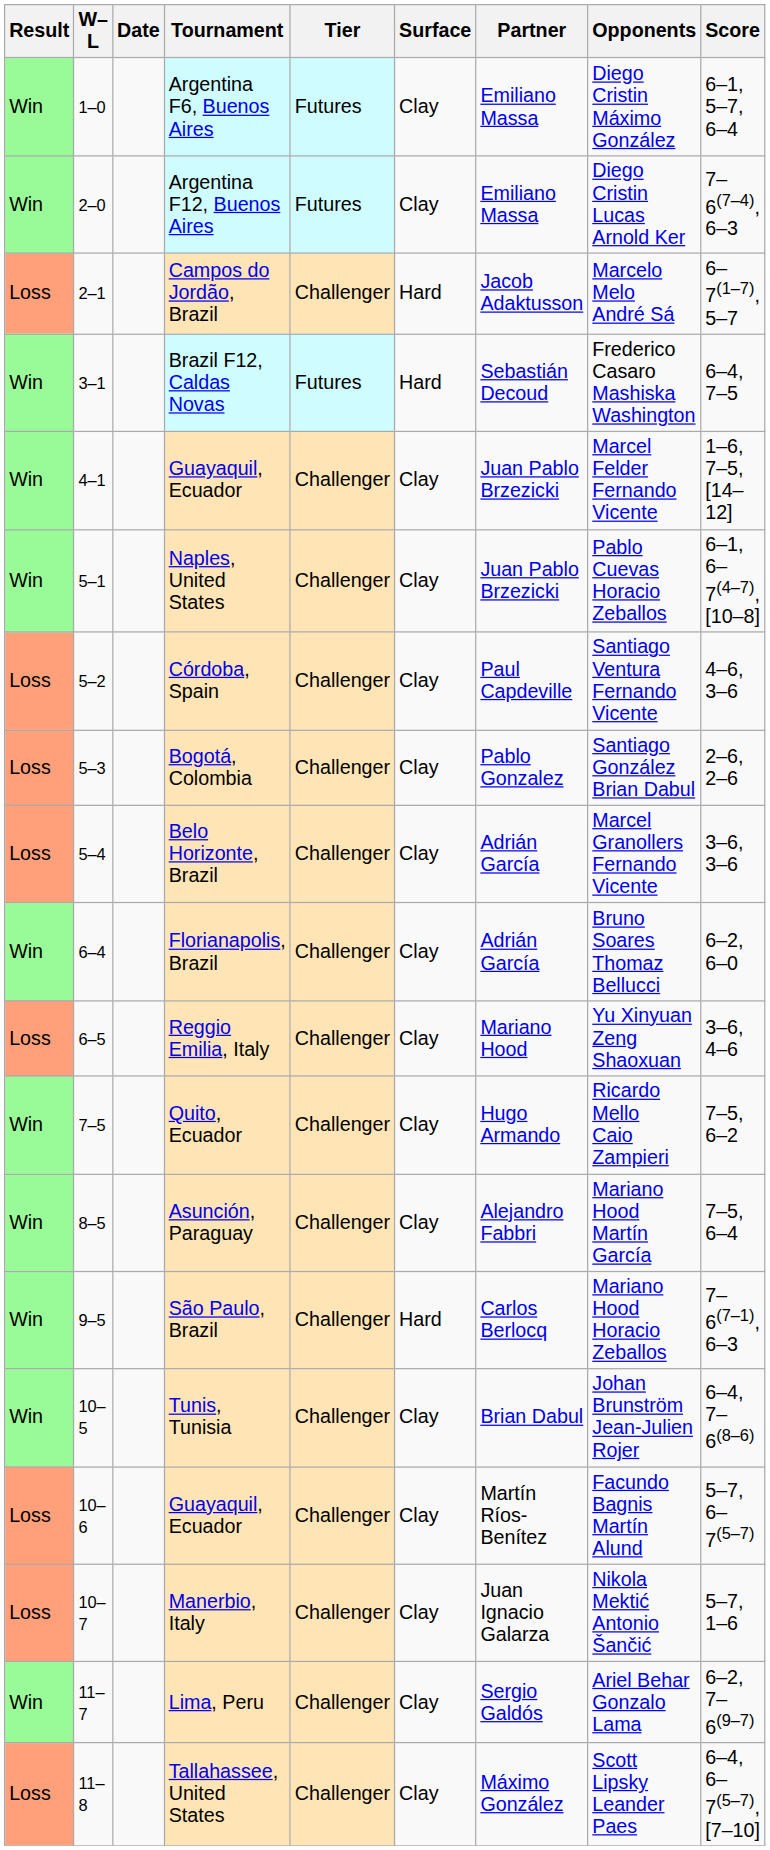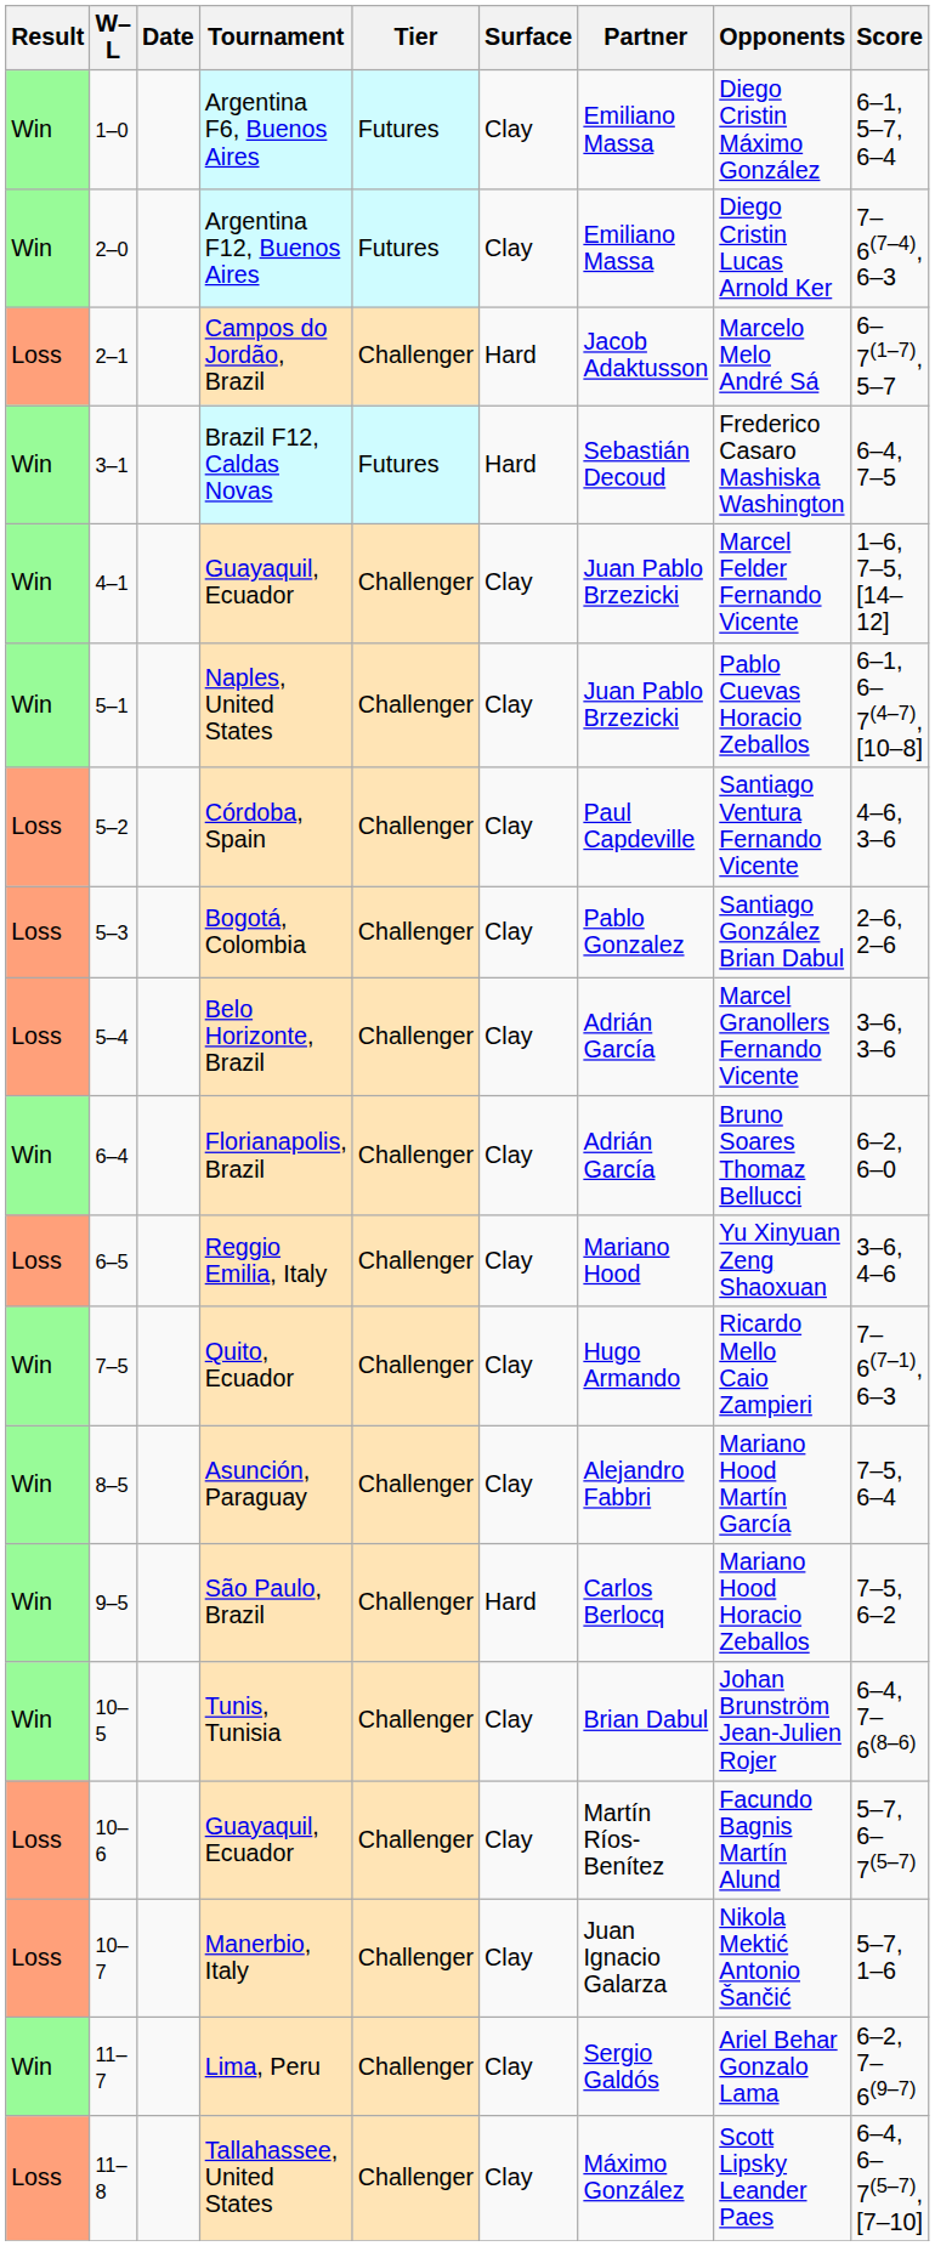 <table class="sortable wikitable">
 <tr>
 <th>Result</th>
 <th class="unsortable">W–L</th>
 <th>Date</th>
 <th>Tournament</th>
 <th>Tier</th>
 <th>Surface</th>
 <th>Partner</th>
 <th>Opponents</th>
 <th class="unsortable">Score</th>
 </tr>
 <tr>
 <td bgcolor=98FB98>Win</td>
 <td><small>1–0</small></td>
 <td></td>
 <td style="background:#cffcff;">Argentina F6, <a href='#'>Buenos Aires</a></td>
 <td style="background:#cffcff;">Futures</td>
 <td>Clay</td>
 <td> <a href='#'>Emiliano Massa</a></td>
 <td> <a href='#'>Diego Cristin</a> <br> <a href='#'>Máximo González</a></td>
 <td>6–1, 5–7, 6–4</td>
 </tr>
 <tr>
 <td bgcolor=98FB98>Win</td>
 <td><small>2–0</small></td>
 <td></td>
 <td style="background:#cffcff;">Argentina F12, <a href='#'>Buenos Aires</a></td>
 <td style="background:#cffcff;">Futures</td>
 <td>Clay</td>
 <td> <a href='#'>Emiliano Massa</a></td>
 <td> <a href='#'>Diego Cristin</a> <br> <a href='#'>Lucas Arnold Ker</a></td>
 <td>7–6<sup>(7–4)</sup>, 6–3</td>
 </tr>
 <tr>
 <td bgcolor=FFA07A>Loss</td>
 <td><small>2–1</small></td>
 <td></td>
 <td style="background:moccasin;"><a href='#'>Campos do Jordão</a>, Brazil</td>
 <td style="background:moccasin;">Challenger</td>
 <td>Hard</td>
 <td> <a href='#'>Jacob Adaktusson</a></td>
 <td> <a href='#'>Marcelo Melo</a> <br> <a href='#'>André Sá</a></td>
 <td>6–7<sup>(1–7)</sup>, 5–7</td>
 </tr>
 <tr>
 <td bgcolor=98FB98>Win</td>
 <td><small>3–1</small></td>
 <td></td>
 <td style="background:#cffcff;">Brazil F12, <a href='#'>Caldas Novas</a></td>
 <td style="background:#cffcff;">Futures</td>
 <td>Hard</td>
 <td> <a href='#'>Sebastián Decoud</a></td>
 <td> Frederico Casaro <br> <a href='#'>Mashiska Washington</a></td>
 <td>6–4, 7–5</td>
 </tr>
 <tr>
 <td bgcolor=98FB98>Win</td>
 <td><small>4–1</small></td>
 <td></td>
 <td style="background:moccasin;"><a href='#'>Guayaquil</a>, Ecuador</td>
 <td style="background:moccasin;">Challenger</td>
 <td>Clay</td>
 <td> <a href='#'>Juan Pablo Brzezicki</a></td>
 <td> <a href='#'>Marcel Felder</a> <br> <a href='#'>Fernando Vicente</a></td>
 <td>1–6, 7–5, [14–12]</td>
 </tr>
 <tr>
 <td bgcolor=98FB98>Win</td>
 <td><small>5–1</small></td>
 <td></td>
 <td style="background:moccasin;"><a href='#'>Naples</a>, United States</td>
 <td style="background:moccasin;">Challenger</td>
 <td>Clay</td>
 <td> <a href='#'>Juan Pablo Brzezicki</a></td>
 <td> <a href='#'>Pablo Cuevas</a> <br> <a href='#'>Horacio Zeballos</a></td>
 <td>6–1, 6–7<sup>(4–7)</sup>, [10–8]</td>
 </tr>
 <tr>
 <td bgcolor=FFA07A>Loss</td>
 <td><small>5–2</small></td>
 <td></td>
 <td style="background:moccasin;"><a href='#'>Córdoba</a>, Spain</td>
 <td style="background:moccasin;">Challenger</td>
 <td>Clay</td>
 <td> <a href='#'>Paul Capdeville</a></td>
 <td> <a href='#'>Santiago Ventura</a> <br> <a href='#'>Fernando Vicente</a></td>
 <td>4–6, 3–6</td>
 </tr>
 <tr>
 <td bgcolor=FFA07A>Loss</td>
 <td><small>5–3</small></td>
 <td></td>
 <td style="background:moccasin;"><a href='#'>Bogotá</a>, Colombia</td>
 <td style="background:moccasin;">Challenger</td>
 <td>Clay</td>
 <td> <a href='#'>Pablo Gonzalez</a></td>
 <td> <a href='#'>Santiago González</a> <br> <a href='#'>Brian Dabul</a></td>
 <td>2–6, 2–6</td>
 </tr>
 <tr>
 <td bgcolor=FFA07A>Loss</td>
 <td><small>5–4</small></td>
 <td></td>
 <td style="background:moccasin;"><a href='#'>Belo Horizonte</a>, Brazil</td>
 <td style="background:moccasin;">Challenger</td>
 <td>Clay</td>
 <td> <a href='#'>Adrián García</a></td>
 <td> <a href='#'>Marcel Granollers</a> <br> <a href='#'>Fernando Vicente</a></td>
 <td>3–6, 3–6</td>
 </tr>
 <tr>
 <td bgcolor=98FB98>Win</td>
 <td><small>6–4</small></td>
 <td></td>
 <td style="background:moccasin;"><a href='#'>Florianapolis</a>, Brazil</td>
 <td style="background:moccasin;">Challenger</td>
 <td>Clay</td>
 <td> <a href='#'>Adrián García</a></td>
 <td> <a href='#'>Bruno Soares</a> <br> <a href='#'>Thomaz Bellucci</a></td>
 <td>6–2, 6–0</td>
 </tr>
 <tr>
 <td bgcolor=FFA07A>Loss</td>
 <td><small>6–5</small></td>
 <td></td>
 <td style="background:moccasin;"><a href='#'>Reggio Emilia</a>, Italy</td>
 <td style="background:moccasin;">Challenger</td>
 <td>Clay</td>
 <td> <a href='#'>Mariano Hood</a></td>
 <td> <a href='#'>Yu Xinyuan</a> <br> <a href='#'>Zeng Shaoxuan</a></td>
 <td>3–6, 4–6</td>
 </tr>
 <tr>
 <td bgcolor=98FB98>Win</td>
 <td><small>7–5</small></td>
 <td></td>
 <td style="background:moccasin;"><a href='#'>Quito</a>, Ecuador</td>
 <td style="background:moccasin;">Challenger</td>
 <td>Clay</td>
 <td> <a href='#'>Hugo Armando</a></td>
 <td> <a href='#'>Ricardo Mello</a> <br> <a href='#'>Caio Zampieri</a></td>
-<td>7–5, 6–2</td>
+<td>7–6<sup>(7–1)</sup>, 6–3</td>
 </tr>
 <tr>
 <td bgcolor=98FB98>Win</td>
 <td><small>8–5</small></td>
 <td></td>
 <td style="background:moccasin;"><a href='#'>Asunción</a>, Paraguay</td>
 <td style="background:moccasin;">Challenger</td>
 <td>Clay</td>
 <td> <a href='#'>Alejandro Fabbri</a></td>
 <td> <a href='#'>Mariano Hood</a> <br> <a href='#'>Martín García</a></td>
 <td>7–5, 6–4</td>
 </tr>
 <tr>
 <td bgcolor=98FB98>Win</td>
 <td><small>9–5</small></td>
 <td></td>
 <td style="background:moccasin;"><a href='#'>São Paulo</a>, Brazil</td>
 <td style="background:moccasin;">Challenger</td>
 <td>Hard</td>
 <td> <a href='#'>Carlos Berlocq</a></td>
 <td> <a href='#'>Mariano Hood</a> <br> <a href='#'>Horacio Zeballos</a></td>
-<td>7–6<sup>(7–1)</sup>, 6–3</td>
+<td>7–5, 6–2</td>
 </tr>
 <tr>
 <td bgcolor=98FB98>Win</td>
 <td><small>10–5</small></td>
 <td></td>
 <td style="background:moccasin;"><a href='#'>Tunis</a>, Tunisia</td>
 <td style="background:moccasin;">Challenger</td>
 <td>Clay</td>
 <td> <a href='#'>Brian Dabul</a></td>
 <td> <a href='#'>Johan Brunström</a> <br> <a href='#'>Jean-Julien Rojer</a></td>
 <td>6–4, 7–6<sup>(8–6)</sup></td>
 </tr>
 <tr>
 <td bgcolor=FFA07A>Loss</td>
 <td><small>10–6</small></td>
 <td></td>
 <td style="background:moccasin;"><a href='#'>Guayaquil</a>, Ecuador</td>
 <td style="background:moccasin;">Challenger</td>
 <td>Clay</td>
 <td> Martín Ríos-Benítez</td>
 <td> <a href='#'>Facundo Bagnis</a> <br> <a href='#'>Martín Alund</a></td>
 <td>5–7, 6–7<sup>(5–7)</sup></td>
 </tr>
 <tr>
 <td bgcolor=FFA07A>Loss</td>
 <td><small>10–7</small></td>
 <td></td>
 <td style="background:moccasin;"><a href='#'>Manerbio</a>, Italy</td>
 <td style="background:moccasin;">Challenger</td>
 <td>Clay</td>
 <td> Juan Ignacio Galarza</td>
 <td> <a href='#'>Nikola Mektić</a> <br> <a href='#'>Antonio Šančić</a></td>
 <td>5–7, 1–6</td>
 </tr>
 <tr>
 <td bgcolor=98FB98>Win</td>
 <td><small>11–7</small></td>
 <td></td>
 <td style="background:moccasin;"><a href='#'>Lima</a>, Peru</td>
 <td style="background:moccasin;">Challenger</td>
 <td>Clay</td>
 <td> <a href='#'>Sergio Galdós</a></td>
 <td> <a href='#'>Ariel Behar</a> <br> <a href='#'>Gonzalo Lama</a></td>
 <td>6–2, 7–6<sup>(9–7)</sup></td>
 </tr>
 <tr>
 <td bgcolor=FFA07A>Loss</td>
 <td><small>11–8</small></td>
 <td></td>
 <td style="background:moccasin;"><a href='#'>Tallahassee</a>, United States</td>
 <td style="background:moccasin;">Challenger</td>
 <td>Clay</td>
 <td> <a href='#'>Máximo González</a></td>
 <td> <a href='#'>Scott Lipsky</a> <br> <a href='#'>Leander Paes</a></td>
 <td>6–4, 6–7<sup>(5–7)</sup>, [7–10]</td>
 </tr>
 </table>
